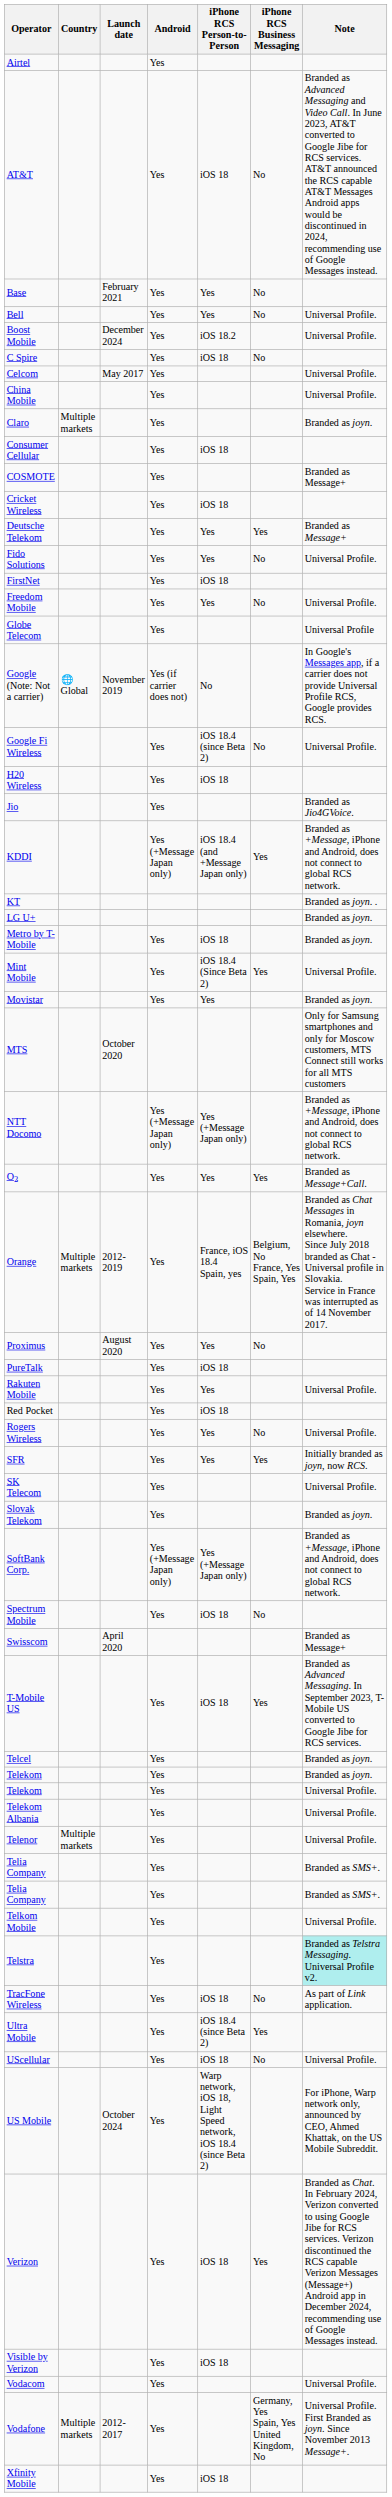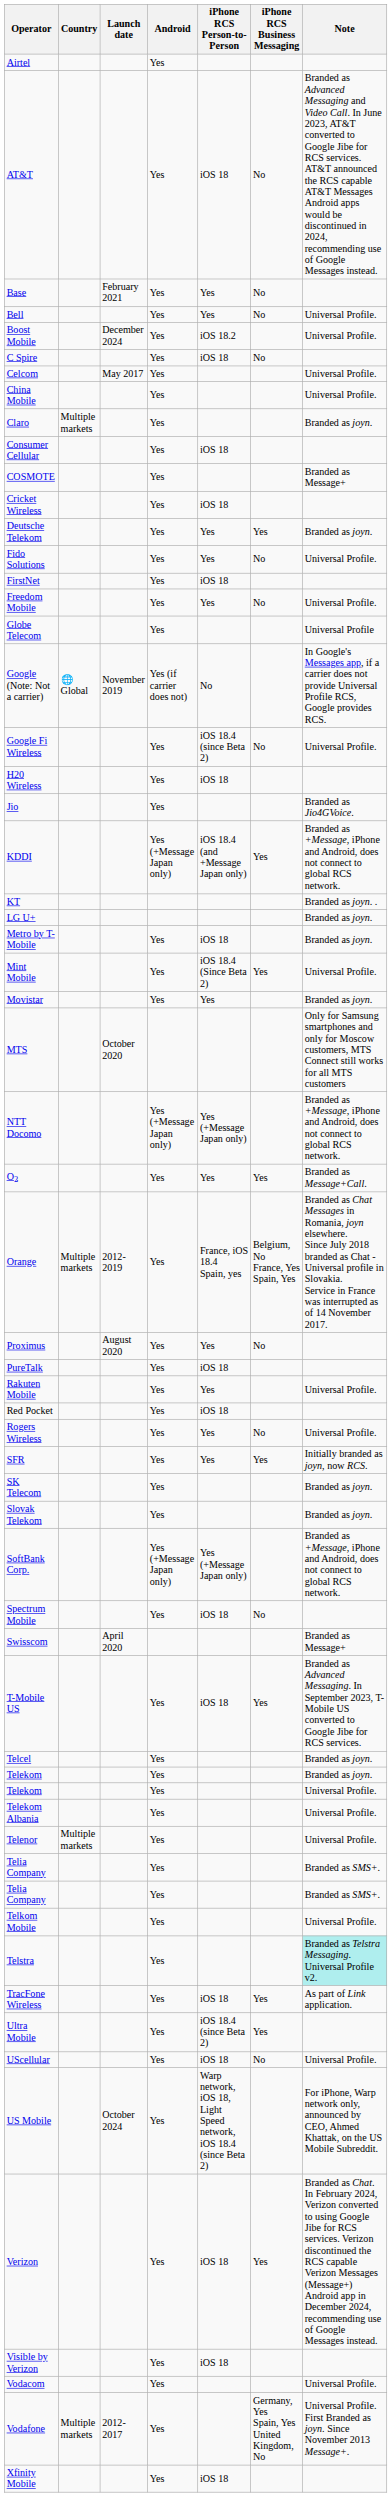 <table class="wikitable sortable mw-collapsible">
 <tr>
 <th>Operator</th>
 <th>Country</th>
 <th>Launch date</th>
 <th>Android</th>
 <th>iPhone RCS Person-to-Person</th>
 <th>iPhone RCS Business Messaging</th>
 <th>Note</th>
 </tr>
 <tr>
 <td><a href='#'>Airtel</a></td>
 <td></td>
 <td></td>
 <td>Yes</td>
 <td></td>
 <td></td>
 <td></td>
 </tr>
 <tr>
 <td><a href='#'>AT&T</a></td>
 <td></td>
 <td></td>
 <td>Yes</td>
 <td>iOS 18</td>
 <td>No</td>
 <td>Branded as <em>Advanced Messaging</em> and <em>Video Call</em>. In June 2023, AT&T converted to Google Jibe for RCS services. AT&T announced the RCS capable AT&T Messages Android apps would be discontinued in 2024, recommending use of Google Messages instead.</td>
 </tr>
 <tr>
 <td><a href='#'>Base</a></td>
 <td></td>
 <td>February 2021</td>
 <td>Yes</td>
 <td>Yes</td>
 <td>No</td>
 <td></td>
 </tr>
 <tr>
 <td><a href='#'>Bell</a></td>
 <td></td>
 <td></td>
 <td>Yes</td>
 <td>Yes</td>
 <td>No</td>
 <td>Universal Profile.</td>
 </tr>
 <tr>
 <td><a href='#'>Boost Mobile</a></td>
 <td></td>
 <td>December 2024</td>
 <td>Yes</td>
 <td>iOS 18.2</td>
 <td></td>
 <td>Universal Profile.</td>
 </tr>
 <tr>
 <td><a href='#'>C Spire</a></td>
 <td></td>
 <td></td>
 <td>Yes</td>
 <td>iOS 18</td>
 <td>No</td>
 <td></td>
 </tr>
 <tr>
 <td><a href='#'>Celcom</a></td>
 <td></td>
 <td>May 2017</td>
 <td>Yes</td>
 <td></td>
 <td></td>
 <td>Universal Profile.</td>
 </tr>
 <tr>
 <td><a href='#'>China Mobile</a></td>
 <td></td>
 <td></td>
 <td>Yes</td>
 <td></td>
 <td></td>
 <td>Universal Profile.</td>
 </tr>
 <tr>
 <td><a href='#'>Claro</a></td>
 <td>Multiple markets</td>
 <td></td>
 <td>Yes</td>
 <td></td>
 <td></td>
 <td> Branded as <em>joyn</em>.</td>
 </tr>
 <tr>
 <td><a href='#'>Consumer Cellular</a></td>
 <td></td>
 <td></td>
 <td>Yes</td>
 <td>iOS 18</td>
 <td></td>
 <td></td>
 </tr>
 <tr>
 <td><a href='#'>COSMOTE</a></td>
 <td></td>
 <td></td>
 <td>Yes</td>
 <td></td>
 <td></td>
 <td>Branded as Message+</td>
 </tr>
 <tr>
 <td><a href='#'>Cricket Wireless</a></td>
 <td></td>
 <td></td>
 <td>Yes</td>
 <td>iOS 18</td>
 <td></td>
 <td></td>
 </tr>
 <tr>
 <td><a href='#'>Deutsche Telekom</a></td>
 <td></td>
 <td></td>
 <td>Yes</td>
 <td>Yes</td>
 <td>Yes</td>
-<td> Branded as <em>Message+</em></td>
+<td> Branded as <em>joyn</em>.</td>
 </tr>
 <tr>
 <td><a href='#'>Fido Solutions</a></td>
 <td></td>
 <td></td>
 <td>Yes</td>
 <td>Yes</td>
 <td>No</td>
 <td>Universal Profile.</td>
 </tr>
 <tr>
 <td><a href='#'>FirstNet</a></td>
 <td></td>
 <td></td>
 <td>Yes</td>
 <td>iOS 18</td>
 <td></td>
 <td></td>
 </tr>
 <tr>
 <td><a href='#'>Freedom Mobile</a></td>
 <td></td>
 <td></td>
 <td>Yes</td>
 <td>Yes</td>
 <td>No</td>
 <td>Universal Profile.</td>
 </tr>
 <tr>
 <td><a href='#'>Globe Telecom</a></td>
 <td></td>
 <td></td>
 <td>Yes</td>
 <td></td>
 <td></td>
 <td>Universal Profile</td>
 </tr>
 <tr>
 <td><a href='#'>Google</a> (Note: Not a carrier)</td>
 <td>🌐 Global</td>
 <td>November 2019</td>
 <td>Yes (if carrier does not)</td>
 <td>No</td>
 <td></td>
 <td>In Google's <a href='#'>Messages app</a>, if a carrier does not provide Universal Profile RCS, Google provides RCS.</td>
 </tr>
 <tr>
 <td><a href='#'>Google Fi Wireless</a></td>
 <td></td>
 <td></td>
 <td>Yes</td>
 <td>iOS 18.4 (since Beta 2)</td>
 <td>No</td>
 <td>Universal Profile.</td>
 </tr>
 <tr>
 <td><a href='#'>H20 Wireless</a></td>
 <td></td>
 <td></td>
 <td>Yes</td>
 <td>iOS 18</td>
 <td></td>
 <td></td>
 </tr>
 <tr>
 <td><a href='#'>Jio</a></td>
 <td></td>
 <td></td>
 <td>Yes</td>
 <td></td>
 <td></td>
 <td> Branded as <em>Jio4GVoice</em>.</td>
 </tr>
 <tr>
 <td><a href='#'>KDDI</a></td>
 <td></td>
 <td></td>
 <td>Yes (+Message Japan only)</td>
 <td>iOS 18.4 (and +Message Japan only)</td>
 <td>Yes</td>
 <td>Branded as <em>+Message</em>, iPhone and Android, does not connect to global RCS network.</td>
 </tr>
 <tr>
 <td><a href='#'>KT</a></td>
 <td></td>
 <td></td>
 <td></td>
 <td></td>
 <td></td>
 <td> Branded as <em>joyn</em>. .</td>
 </tr>
 <tr>
 <td><a href='#'>LG U+</a></td>
 <td></td>
 <td></td>
 <td></td>
 <td></td>
 <td></td>
 <td> Branded as <em>joyn</em>. </td>
 </tr>
 <tr>
 <td><a href='#'>Metro by T-Mobile</a></td>
 <td></td>
 <td></td>
 <td>Yes</td>
 <td>iOS 18</td>
 <td></td>
 <td> Branded as <em>joyn</em>.</td>
 </tr>
 <tr>
 <td><a href='#'>Mint Mobile</a></td>
 <td></td>
 <td></td>
 <td>Yes</td>
 <td>iOS 18.4 (Since Beta 2)</td>
 <td>Yes</td>
 <td>Universal Profile.</td>
 </tr>
 <tr>
 <td><a href='#'>Movistar</a></td>
 <td></td>
 <td></td>
 <td>Yes</td>
 <td>Yes</td>
 <td></td>
 <td> Branded as <em>joyn</em>.</td>
 </tr>
 <tr>
 <td><a href='#'>MTS</a></td>
 <td></td>
 <td>October 2020</td>
 <td></td>
 <td></td>
 <td></td>
 <td>Only for Samsung smartphones and only for Moscow customers, MTS Connect still works for all MTS customers</td>
 </tr>
 <tr>
 <td><a href='#'>NTT Docomo</a></td>
 <td></td>
 <td></td>
 <td>Yes (+Message Japan only)</td>
 <td>Yes (+Message Japan only)</td>
 <td></td>
 <td>Branded as <em>+Message,</em> iPhone and Android, does not connect to global RCS network.</td>
 </tr>
 <tr>
 <td><a href='#'>O<sub>2</sub></a></td>
 <td></td>
 <td></td>
 <td>Yes</td>
 <td>Yes</td>
 <td>Yes</td>
 <td> Branded as <em>Message+Call</em>.</td>
 </tr>
 <tr>
 <td><a href='#'>Orange</a></td>
 <td>Multiple markets</td>
 <td>2012-2019</td>
 <td>Yes</td>
 <td>France, iOS 18.4<br>Spain, yes</td>
 <td>Belgium, No<br>France, Yes<br>Spain, Yes</td>
 <td>Branded as <em>Chat Messages</em> in Romania, <em>joyn</em> elsewhere.<br> Since July 2018 branded as Chat - Universal profile in Slovakia.<br> Service in France was interrupted as of 14 November 2017.</td>
 </tr>
 <tr>
 <td><a href='#'>Proximus</a></td>
 <td></td>
 <td>August 2020</td>
 <td>Yes</td>
 <td>Yes</td>
 <td>No</td>
 <td></td>
 </tr>
 <tr>
 <td><a href='#'>PureTalk</a></td>
 <td></td>
 <td></td>
 <td>Yes</td>
 <td>iOS 18</td>
 <td></td>
 <td></td>
 </tr>
 <tr>
 <td><a href='#'>Rakuten Mobile</a></td>
 <td></td>
 <td></td>
 <td>Yes</td>
 <td>Yes</td>
 <td></td>
 <td>Universal Profile.</td>
 </tr>
 <tr>
 <td>Red Pocket</td>
 <td></td>
 <td></td>
 <td>Yes</td>
 <td>iOS 18</td>
 <td></td>
 <td></td>
 </tr>
 <tr>
 <td><a href='#'>Rogers Wireless</a></td>
 <td></td>
 <td></td>
 <td>Yes</td>
 <td>Yes</td>
 <td>No</td>
 <td>Universal Profile.</td>
 </tr>
 <tr>
 <td><a href='#'>SFR</a></td>
 <td></td>
 <td></td>
 <td>Yes</td>
 <td>Yes</td>
 <td>Yes</td>
 <td> Initially branded as <em>joyn</em>, now <em>RCS</em>.</td>
 </tr>
 <tr>
 <td><a href='#'>SK Telecom</a></td>
 <td></td>
 <td></td>
 <td>Yes</td>
 <td></td>
 <td></td>
-<td>Universal Profile.</td>
+<td> Branded as <em>joyn</em>.</td>
 </tr>
 <tr>
 <td><a href='#'>Slovak Telekom</a></td>
 <td></td>
 <td></td>
 <td>Yes</td>
 <td></td>
 <td></td>
 <td> Branded as <em>joyn</em>.</td>
 </tr>
 <tr>
 <td><a href='#'>SoftBank Corp.</a></td>
 <td></td>
 <td></td>
 <td>Yes (+Message Japan only)</td>
 <td>Yes (+Message Japan only)</td>
 <td></td>
 <td>Branded as <em>+Message</em>, iPhone and Android, does not connect to global RCS network.</td>
 </tr>
 <tr>
 <td><a href='#'>Spectrum Mobile</a></td>
 <td></td>
 <td></td>
 <td>Yes</td>
 <td>iOS 18</td>
 <td>No</td>
 <td></td>
 </tr>
 <tr>
 <td><a href='#'>Swisscom</a></td>
 <td></td>
 <td>April 2020</td>
 <td></td>
 <td></td>
 <td></td>
 <td>Branded as Message+  </td>
 </tr>
 <tr>
 <td><a href='#'>T-Mobile US</a></td>
 <td></td>
 <td></td>
 <td>Yes</td>
 <td>iOS 18</td>
 <td>Yes</td>
 <td> Branded as <em>Advanced Messaging</em>. In September 2023, T-Mobile US converted to Google Jibe for RCS services.</td>
 </tr>
 <tr>
 <td><a href='#'>Telcel</a></td>
 <td></td>
 <td></td>
 <td>Yes</td>
 <td></td>
 <td></td>
 <td> Branded as <em>joyn</em>.</td>
 </tr>
 <tr>
 <td><a href='#'>Telekom</a></td>
 <td></td>
 <td></td>
 <td>Yes</td>
 <td></td>
 <td></td>
 <td> Branded as <em>joyn</em>.</td>
 </tr>
 <tr>
 <td><a href='#'>Telekom</a></td>
 <td></td>
 <td></td>
 <td>Yes</td>
 <td></td>
 <td></td>
 <td>Universal Profile.</td>
 </tr>
 <tr>
 <td><a href='#'>Telekom Albania</a></td>
 <td></td>
 <td></td>
 <td>Yes</td>
 <td></td>
 <td></td>
 <td>Universal Profile.</td>
 </tr>
 <tr>
 <td><a href='#'>Telenor</a></td>
 <td>Multiple markets</td>
 <td></td>
 <td>Yes</td>
 <td></td>
 <td></td>
 <td>Universal Profile.</td>
 </tr>
 <tr>
 <td><a href='#'>Telia Company</a></td>
 <td></td>
 <td></td>
 <td>Yes</td>
 <td></td>
 <td></td>
 <td>Branded as <em>SMS+</em>.</td>
 </tr>
 <tr>
 <td><a href='#'>Telia Company</a></td>
 <td></td>
 <td></td>
 <td>Yes</td>
 <td></td>
 <td></td>
 <td>Branded as <em>SMS+</em>.</td>
 </tr>
 <tr>
 <td><a href='#'>Telkom Mobile</a></td>
 <td></td>
 <td></td>
 <td>Yes</td>
 <td></td>
 <td></td>
 <td>Universal Profile.</td>
 </tr>
 <tr>
 <td><a href='#'>Telstra</a></td>
 <td></td>
 <td></td>
 <td>Yes</td>
 <td></td>
 <td></td>
 <td style="background: paleturquoise;">Branded as <em>Telstra Messaging</em>. Universal Profile v2.</td>
 </tr>
 <tr>
 <td><a href='#'>TracFone Wireless</a></td>
 <td></td>
 <td></td>
 <td>Yes</td>
 <td>iOS 18</td>
-<td>No</td>
+<td>Yes</td>
 <td>As part of <em>Link</em> application.</td>
 </tr>
 <tr>
 <td><a href='#'>Ultra Mobile</a></td>
 <td></td>
 <td></td>
 <td>Yes</td>
 <td>iOS 18.4 (since Beta 2)</td>
 <td>Yes</td>
 <td></td>
 </tr>
 <tr>
 <td><a href='#'>UScellular</a></td>
 <td></td>
 <td></td>
 <td>Yes</td>
 <td>iOS 18</td>
 <td>No</td>
 <td>Universal Profile.</td>
 </tr>
 <tr>
 <td><a href='#'>US Mobile</a></td>
 <td></td>
 <td>October 2024</td>
 <td>Yes</td>
 <td>Warp network, iOS 18, Light Speed network, iOS 18.4 (since Beta 2)</td>
 <td></td>
 <td>For iPhone, Warp network only, announced by CEO, Ahmed Khattak, on the US Mobile Subreddit.</td>
 </tr>
 <tr>
 <td><a href='#'>Verizon</a></td>
 <td></td>
 <td></td>
 <td>Yes</td>
 <td>iOS 18</td>
 <td>Yes</td>
 <td>Branded as <em>Chat</em>. In February 2024, Verizon converted to using Google Jibe for RCS services. Verizon discontinued the RCS capable Verizon Messages (Message+) Android app in December 2024, recommending use of Google Messages instead.</td>
 </tr>
 <tr>
 <td><a href='#'>Visible by Verizon</a></td>
 <td></td>
 <td></td>
 <td>Yes</td>
 <td>iOS 18</td>
 <td></td>
 <td></td>
 </tr>
 <tr>
 <td><a href='#'>Vodacom</a></td>
 <td></td>
 <td></td>
 <td>Yes</td>
 <td></td>
 <td></td>
 <td>Universal Profile.</td>
 </tr>
 <tr>
 <td><a href='#'>Vodafone</a></td>
 <td>Multiple markets</td>
 <td>2012-2017</td>
 <td>Yes</td>
 <td></td>
 <td>Germany, Yes<br>Spain, Yes<br>United Kingdom, No</td>
 <td> Universal Profile.<br> First Branded as <em>joyn</em>. Since November 2013 <em>Message+</em>.</td>
 </tr>
 <tr>
 <td><a href='#'>Xfinity Mobile</a></td>
 <td></td>
 <td></td>
 <td>Yes</td>
 <td>iOS 18</td>
 <td></td>
 <td></td>
 </tr>
 </table>
